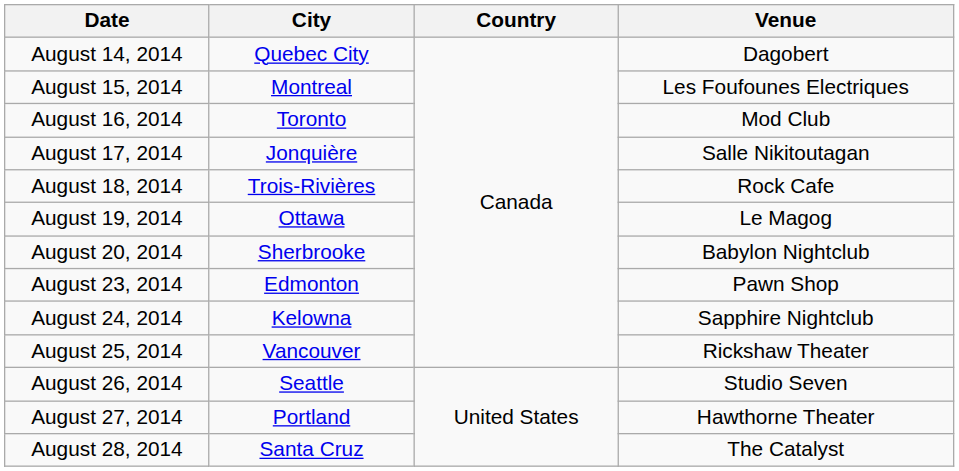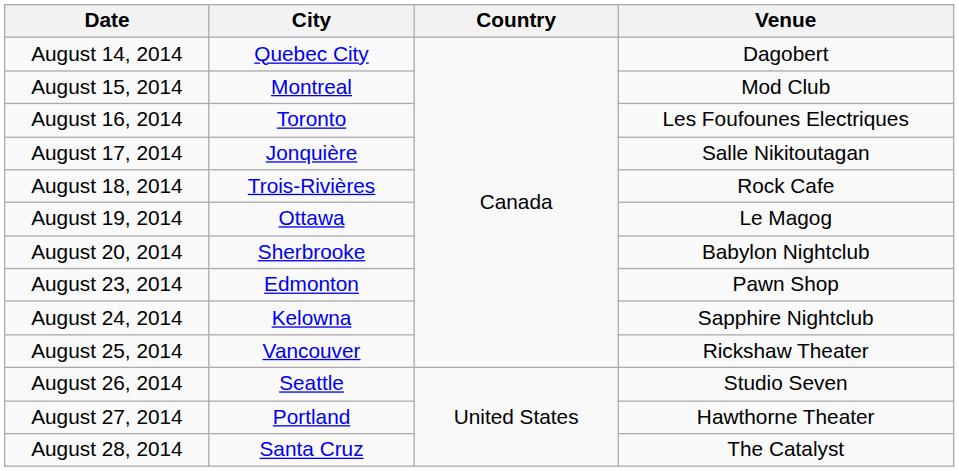 <table class="wikitable" style="text-align:center;">
 <tr>
 <th style="width:150px;">Date</th>
 <th style="width:150px;">City</th>
 <th style="width:150px;">Country</th>
 <th style="width:250px;">Venue</th>
 </tr>
 <tr>
 <td>August 14, 2014</td>
 <td><a href='#'>Quebec City</a></td>
 <td rowspan="10">Canada</td>
 <td>Dagobert</td>
 </tr>
 <tr>
 <td>August 15, 2014</td>
 <td><a href='#'>Montreal</a></td>
-<td>Les Foufounes Electriques</td>
+<td>Mod Club</td>
 </tr>
 <tr>
 <td>August 16, 2014</td>
 <td><a href='#'>Toronto</a></td>
-<td>Mod Club</td>
+<td>Les Foufounes Electriques</td>
 </tr>
 <tr>
 <td>August 17, 2014</td>
 <td><a href='#'>Jonquière</a></td>
 <td>Salle Nikitoutagan</td>
 </tr>
 <tr>
 <td>August 18, 2014</td>
 <td><a href='#'>Trois-Rivières</a></td>
 <td>Rock Cafe</td>
 </tr>
 <tr>
 <td>August 19, 2014</td>
 <td><a href='#'>Ottawa</a></td>
 <td>Le Magog</td>
 </tr>
 <tr>
 <td>August 20, 2014</td>
 <td><a href='#'>Sherbrooke</a></td>
 <td>Babylon Nightclub</td>
 </tr>
 <tr>
 <td>August 23, 2014</td>
 <td><a href='#'>Edmonton</a></td>
 <td>Pawn Shop</td>
 </tr>
 <tr>
 <td>August 24, 2014</td>
 <td><a href='#'>Kelowna</a></td>
 <td>Sapphire Nightclub</td>
 </tr>
 <tr>
 <td>August 25, 2014</td>
 <td><a href='#'>Vancouver</a></td>
 <td>Rickshaw Theater</td>
 </tr>
 <tr>
 <td>August 26, 2014</td>
 <td><a href='#'>Seattle</a></td>
 <td rowspan="3">United States</td>
 <td>Studio Seven</td>
 </tr>
 <tr>
 <td>August 27, 2014</td>
 <td><a href='#'>Portland</a></td>
 <td>Hawthorne Theater</td>
 </tr>
 <tr>
 <td>August 28, 2014</td>
 <td><a href='#'>Santa Cruz</a></td>
 <td>The Catalyst</td>
 </tr>
 </table>
